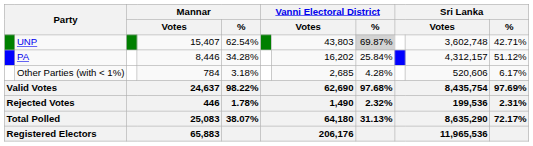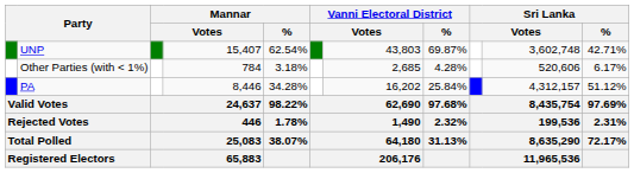 <table class="wikitable">
 <tr>
 <th colspan="2" width="144px"rowspan="2">Party</th>
 <th colspan="3" width="216px">Mannar</th>
 <th colspan="3" width="216px"><a href='#'>Vanni Electoral District</a></th>
 <th colspan="3" width="216px">Sri Lanka</th>
 </tr>
 <tr>
 <th colspan="2" width="144px">Votes</th>
 <th>%</th>
 <th colspan="2" width="144px">Votes</th>
 <th>%</th>
 <th colspan="2" width="144px">Votes</th>
 <th>%</th>
 </tr>
 <tr>
 <td style="background-color:green;" width="10px"></td>
 <td style="text-align:left;"><a href='#'>UNP</a></td>
 <td style="background-color:green;" width="10px"></td>
 <td style="text-align:right;">15,407</td>
 <td style="text-align:right;">62.54%</td>
 <td style="background-color:green;" width="10px"></td>
 <td style="text-align:right;">43,803</td>
-<td style="background: lightgrey; text-align:right;">69.87%</td>
+<td style="text-align:right;">69.87%</td>
 <td style="background-color:white;" width="10px"></td>
 <td style="text-align:right;">3,602,748</td>
 <td style="text-align:right;">42.71%</td>
+</tr>
+<tr>
+<td style="background-color:white;" width="10px"></td>
+<td style="text-align:left;">Other Parties (with < 1%)</td>
+<td style="background-color:white;" width="10px"></td>
+<td style="text-align:right;">784</td>
+<td style="text-align:right;">3.18%</td>
+<td style="background-color:white;" width="10px"></td>
+<td style="text-align:right;">2,685</td>
+<td style="text-align:right;">4.28%</td>
+<td style="background-color:white;" width="10px"></td>
+<td style="text-align:right;">520,606</td>
+<td style="text-align:right;">6.17%</td>
 </tr>
 <tr>
 <td style="background-color:blue;" width="10px"></td>
 <td style="text-align:left;"><a href='#'>PA</a></td>
 <td style="background-color:white;" width="10px"></td>
 <td style="text-align:right;">8,446</td>
 <td style="text-align:right;">34.28%</td>
 <td style="background-color:white;" width="10px"></td>
 <td style="text-align:right;">16,202</td>
 <td style="text-align:right;">25.84%</td>
 <td style="background-color:blue;" width="10px"></td>
 <td style="text-align:right;">4,312,157</td>
 <td style="text-align:right;">51.12%</td>
-</tr>
-<tr>
-<td style="background-color:white;" width="10px"></td>
-<td style="text-align:left;">Other Parties (with < 1%)</td>
-<td style="background-color:white;" width="10px"></td>
-<td style="text-align:right;">784</td>
-<td style="text-align:right;">3.18%</td>
-<td style="background-color:white;" width="10px"></td>
-<td style="text-align:right;">2,685</td>
-<td style="text-align:right;">4.28%</td>
-<td style="background-color:white;" width="10px"></td>
-<td style="text-align:right;">520,606</td>
-<td style="text-align:right;">6.17%</td>
 </tr>
 <tr>
 <th colspan="2" width="144px"style="text-align:left;">Valid Votes</th>
 <th style="text-align:right;"colspan="2" width="144px">24,637</th>
 <th style="text-align:right;">98.22%</th>
 <th style="text-align:right;"colspan="2" width="144px">62,690</th>
 <th style="text-align:right;">97.68%</th>
 <th style="text-align:right;"colspan="2" width="144px">8,435,754</th>
 <th style="text-align:right;">97.69%</th>
 </tr>
 <tr>
 <th colspan="2" width="144px"style="text-align:left;">Rejected Votes</th>
 <th style="text-align:right;"colspan="2" width="144px">446</th>
 <th style="text-align:right;">1.78%</th>
 <th style="text-align:right;"colspan="2" width="144px">1,490</th>
 <th style="text-align:right;">2.32%</th>
 <th style="text-align:right;"colspan="2" width="144px">199,536</th>
 <th style="text-align:right;">2.31%</th>
 </tr>
 <tr>
 <th colspan="2" width="144px"style="text-align:left;">Total Polled</th>
 <th style="text-align:right;"colspan="2" width="144px">25,083</th>
 <th style="text-align:right;">38.07%</th>
 <th style="text-align:right;"colspan="2" width="144px">64,180</th>
 <th style="text-align:right;">31.13%</th>
 <th style="text-align:right;"colspan="2" width="144px">8,635,290</th>
 <th style="text-align:right;">72.17%</th>
 </tr>
 <tr>
 <th colspan="2" width="144px"style="text-align:left;">Registered Electors</th>
 <th style="text-align:right;"colspan="2" width="144px">65,883</th>
 <th></th>
 <th style="text-align:right;"colspan="2" width="144px">206,176</th>
 <th></th>
 <th style="text-align:right;"colspan="2" width="144px">11,965,536</th>
 <th></th>
 </tr>
 </table>
